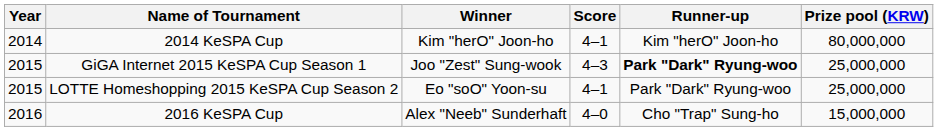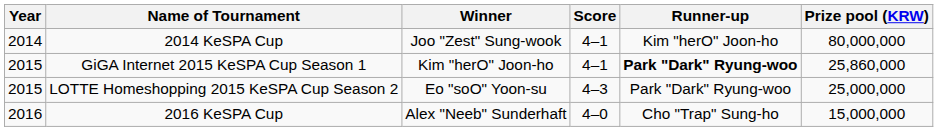 <table class="wikitable" style="text-align:center">
 <tr>
 <th>Year</th>
 <th>Name of Tournament</th>
 <th>Winner</th>
 <th>Score</th>
 <th>Runner-up</th>
 <th>Prize pool (<a href='#'>KRW</a>)</th>
 </tr>
 <tr>
 <td>2014</td>
 <td>2014 KeSPA Cup</td>
-<td>Kim "herO" Joon-ho</td>
+<td>Joo "Zest" Sung-wook</td>
 <td>4–1</td>
 <td>Kim "herO" Joon-ho</td>
 <td>80,000,000</td>
 </tr>
 <tr>
 <td>2015</td>
 <td>GiGA Internet 2015 KeSPA Cup Season 1</td>
-<td>Joo "Zest" Sung-wook</td>
-<td>4–3</td>
+<td>Kim "herO" Joon-ho</td>
+<td>4–1</td>
 <td><strong>Park "Dark" Ryung-woo</strong></td>
-<td>25,000,000</td>
+<td>25,860,000</td>
 </tr>
 <tr>
 <td>2015</td>
 <td>LOTTE Homeshopping 2015 KeSPA Cup Season 2</td>
 <td>Eo "soO" Yoon-su</td>
-<td>4–1</td>
+<td>4–3</td>
 <td>Park "Dark" Ryung-woo</td>
 <td>25,000,000</td>
 </tr>
 <tr>
 <td>2016</td>
 <td>2016 KeSPA Cup</td>
 <td>Alex "Neeb" Sunderhaft</td>
 <td>4–0</td>
 <td>Cho "Trap" Sung-ho</td>
 <td>15,000,000</td>
 </tr>
 </table>
